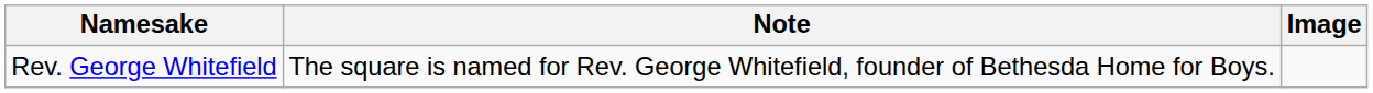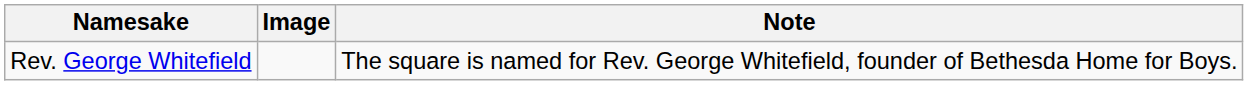 <table class="wikitable">
 <tr>
 <th>Namesake</th>
+<th>Image</th>
 <th>Note</th>
-<th>Image</th>
 </tr>
 <tr>
 <td>Rev. <a href='#'>George Whitefield</a></td>
+<td></td>
 <td>The square is named for Rev. George Whitefield, founder of Bethesda Home for Boys.</td>
-<td></td>
 </tr>
 </table>
